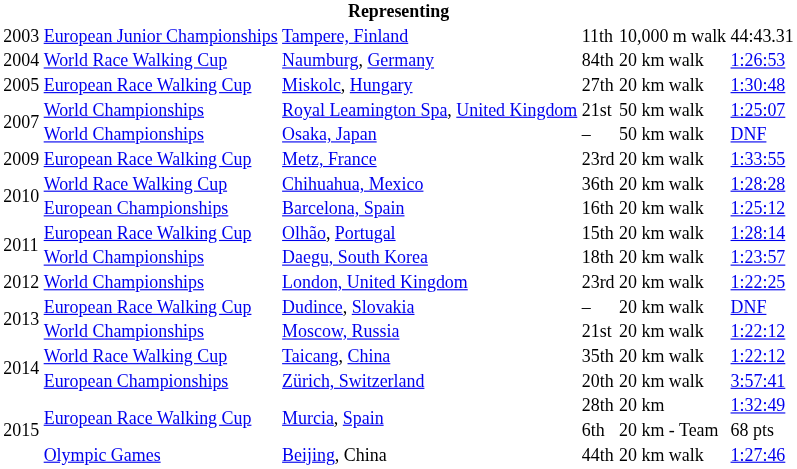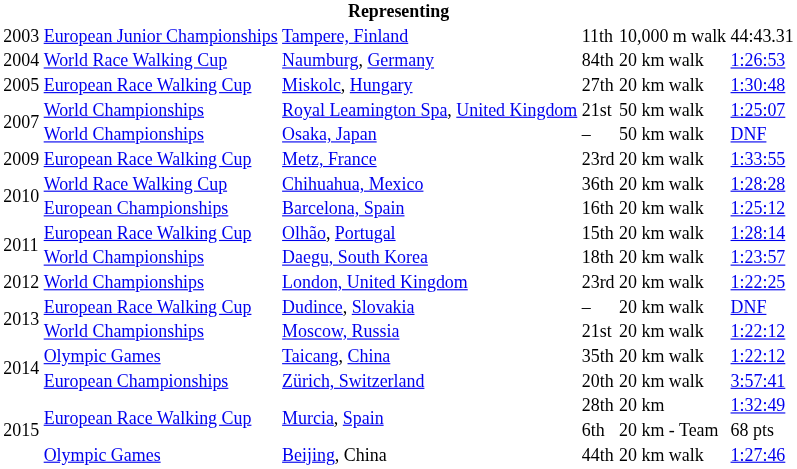 <table>
 <tr>
 <th colspan="6">Representing </th>
 </tr>
 <tr>
 <td>2003</td>
 <td><a href='#'>European Junior Championships</a></td>
 <td><a href='#'>Tampere, Finland</a></td>
 <td>11th</td>
 <td>10,000 m walk</td>
 <td>44:43.31</td>
 </tr>
 <tr>
 <td>2004</td>
 <td><a href='#'>World Race Walking Cup</a></td>
 <td><a href='#'>Naumburg</a>, <a href='#'>Germany</a></td>
 <td>84th</td>
 <td>20 km walk</td>
 <td><a href='#'>1:26:53</a></td>
 </tr>
 <tr>
 <td>2005</td>
 <td><a href='#'>European Race Walking Cup</a></td>
 <td><a href='#'>Miskolc</a>, <a href='#'>Hungary</a></td>
 <td>27th</td>
 <td>20 km walk</td>
 <td><a href='#'>1:30:48</a></td>
 </tr>
 <tr>
 <td rowspan=2>2007</td>
 <td><a href='#'>World Championships</a></td>
 <td><a href='#'>Royal Leamington Spa</a>, <a href='#'>United Kingdom</a></td>
 <td>21st</td>
 <td>50 km walk</td>
 <td><a href='#'>1:25:07</a></td>
 </tr>
 <tr>
 <td><a href='#'>World Championships</a></td>
 <td><a href='#'>Osaka, Japan</a></td>
 <td>–</td>
 <td>50 km walk</td>
 <td><a href='#'>DNF</a></td>
 </tr>
 <tr>
 <td>2009</td>
 <td><a href='#'>European Race Walking Cup</a></td>
 <td><a href='#'>Metz, France</a></td>
 <td>23rd</td>
 <td>20 km walk</td>
 <td><a href='#'>1:33:55</a></td>
 </tr>
 <tr>
 <td rowspan=2>2010</td>
 <td><a href='#'>World Race Walking Cup</a></td>
 <td><a href='#'>Chihuahua, Mexico</a></td>
 <td>36th</td>
 <td>20 km walk</td>
 <td><a href='#'>1:28:28</a></td>
 </tr>
 <tr>
 <td><a href='#'>European Championships</a></td>
 <td><a href='#'>Barcelona, Spain</a></td>
 <td>16th</td>
 <td>20 km walk</td>
 <td><a href='#'>1:25:12</a></td>
 </tr>
 <tr>
 <td rowspan=2>2011</td>
 <td><a href='#'>European Race Walking Cup</a></td>
 <td><a href='#'>Olhão</a>, <a href='#'>Portugal</a></td>
 <td>15th</td>
 <td>20 km walk</td>
 <td><a href='#'>1:28:14</a></td>
 </tr>
 <tr>
 <td><a href='#'>World Championships</a></td>
 <td><a href='#'>Daegu, South Korea</a></td>
 <td>18th</td>
 <td>20 km walk</td>
 <td><a href='#'>1:23:57</a></td>
 </tr>
 <tr>
 <td>2012</td>
 <td><a href='#'>World Championships</a></td>
 <td><a href='#'>London, United Kingdom</a></td>
 <td>23rd</td>
 <td>20 km walk</td>
 <td><a href='#'>1:22:25</a></td>
 </tr>
 <tr>
 <td rowspan=2>2013</td>
 <td><a href='#'>European Race Walking Cup</a></td>
 <td><a href='#'>Dudince</a>, <a href='#'>Slovakia</a></td>
 <td>–</td>
 <td>20 km walk</td>
 <td><a href='#'>DNF</a></td>
 </tr>
 <tr>
 <td><a href='#'>World Championships</a></td>
 <td><a href='#'>Moscow, Russia</a></td>
 <td>21st</td>
 <td>20 km walk</td>
 <td><a href='#'>1:22:12</a></td>
 </tr>
 <tr>
 <td rowspan=2>2014</td>
-<td><a href='#'>World Race Walking Cup</a></td>
+<td><a href='#'>Olympic Games</a></td>
 <td><a href='#'>Taicang</a>, <a href='#'>China</a></td>
 <td>35th</td>
 <td>20 km walk</td>
 <td><a href='#'>1:22:12</a></td>
 </tr>
 <tr>
 <td><a href='#'>European Championships</a></td>
 <td><a href='#'>Zürich, Switzerland</a></td>
 <td>20th</td>
 <td>20 km walk</td>
 <td><a href='#'>3:57:41</a></td>
 </tr>
 <tr>
 <td rowspan=3>2015</td>
 <td rowspan=2><a href='#'>European Race Walking Cup</a></td>
 <td rowspan=2><a href='#'>Murcia</a>, <a href='#'>Spain</a></td>
 <td>28th</td>
 <td>20 km</td>
 <td><a href='#'>1:32:49</a></td>
 </tr>
 <tr>
 <td>6th</td>
 <td>20 km - Team</td>
 <td>68 pts</td>
 </tr>
 <tr>
 <td><a href='#'>Olympic Games</a></td>
 <td><a href='#'>Beijing</a>, China</td>
 <td>44th</td>
 <td>20 km walk</td>
 <td><a href='#'>1:27:46</a></td>
 </tr>
 </table>
